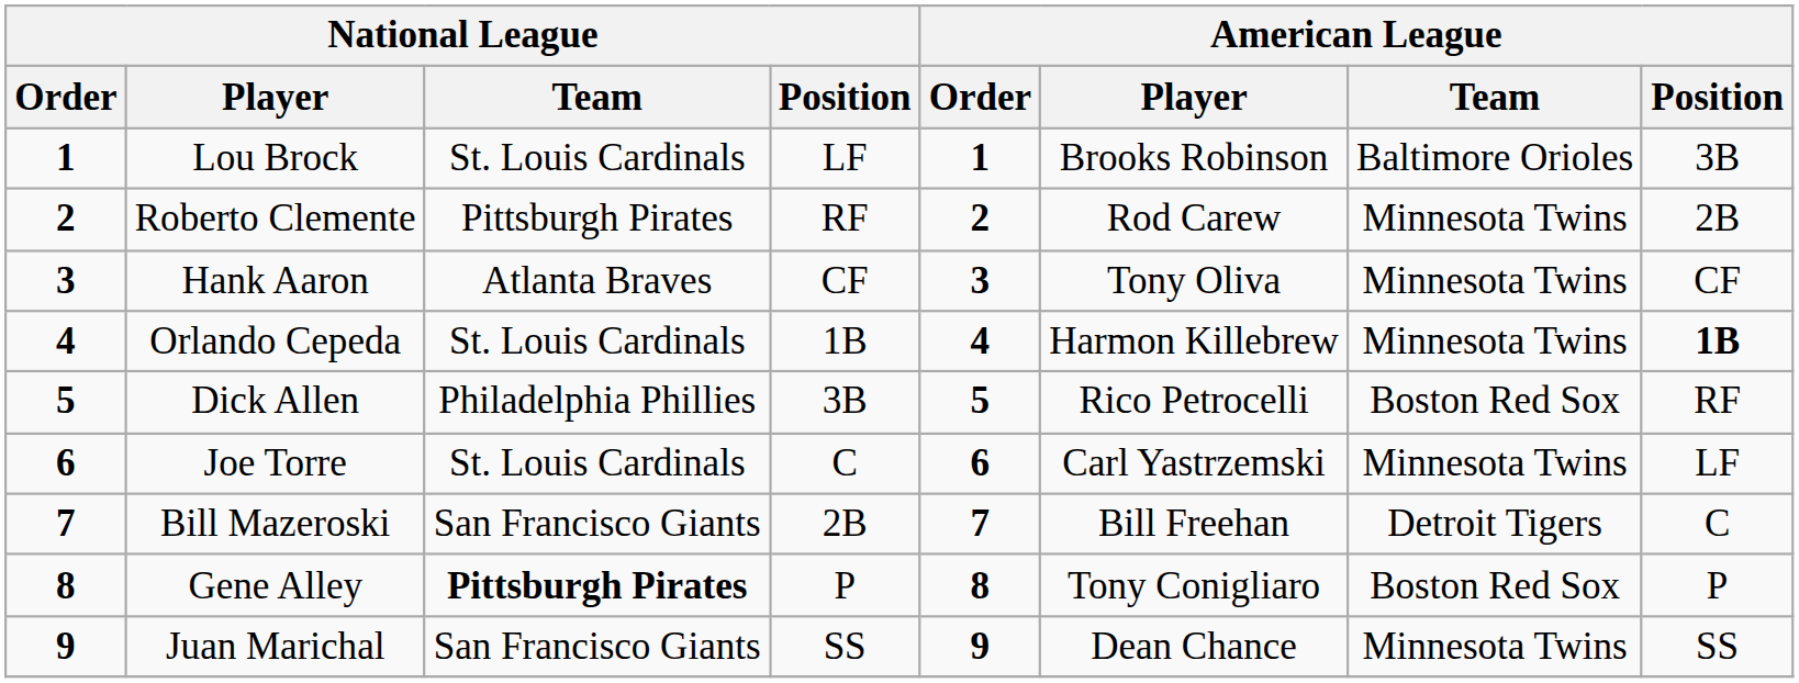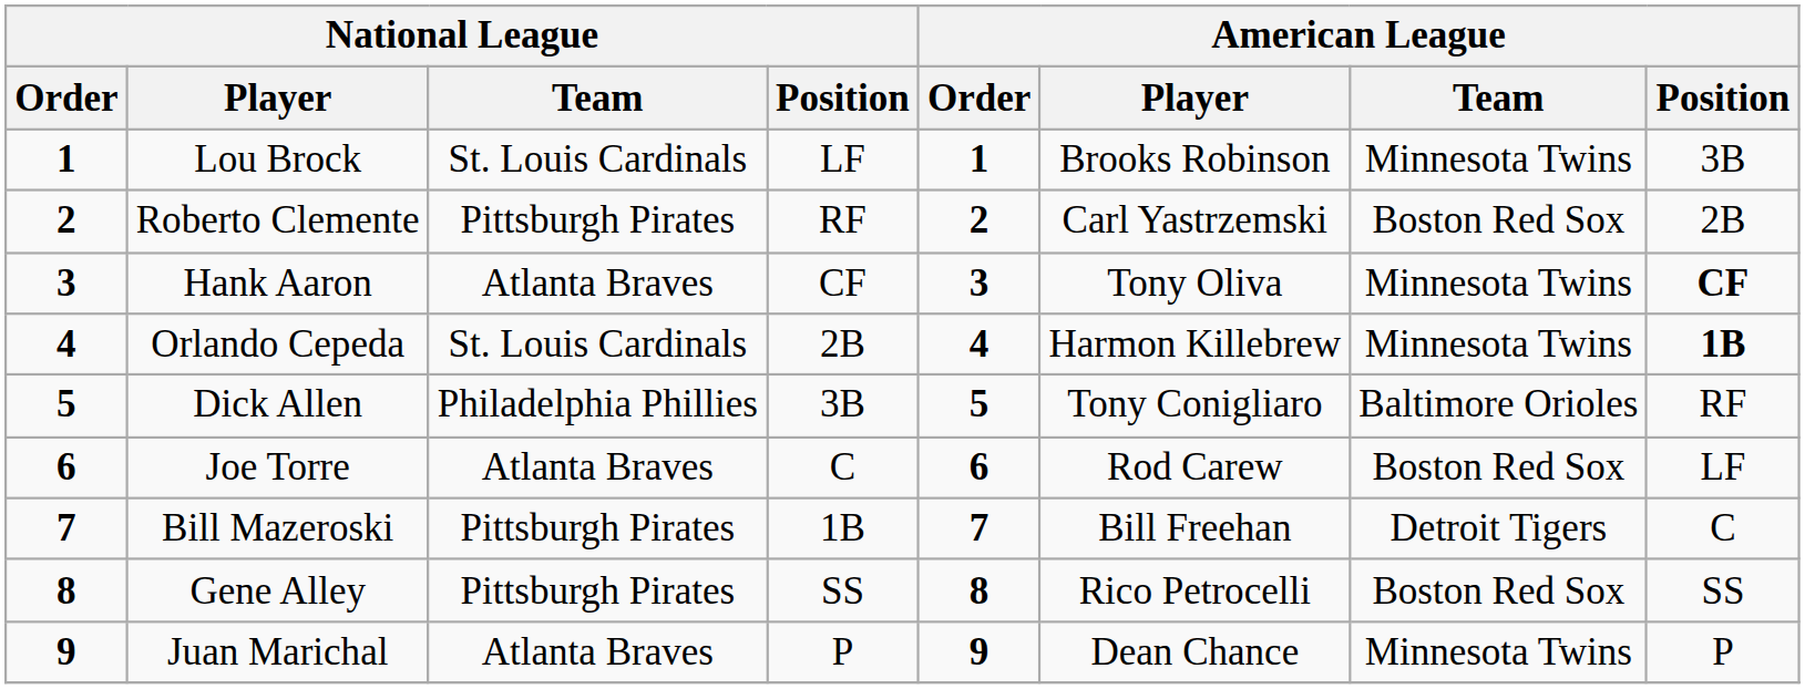 <table class="wikitable" style="font-size: 100%; text-align:center;">
 <tr>
 <th colspan="4">National League</th>
 <th colspan="4">American League</th>
 </tr>
 <tr>
 <th>Order</th>
 <th>Player</th>
 <th>Team</th>
 <th>Position</th>
 <th>Order</th>
 <th>Player</th>
 <th>Team</th>
 <th>Position</th>
 </tr>
 <tr>
 <td><strong>1</strong></td>
 <td>Lou Brock</td>
 <td>St. Louis Cardinals</td>
 <td>LF</td>
 <td><strong>1</strong></td>
 <td>Brooks Robinson</td>
-<td>Baltimore Orioles</td>
+<td>Minnesota Twins</td>
 <td>3B</td>
 </tr>
 <tr>
 <td><strong>2</strong></td>
 <td>Roberto Clemente</td>
 <td>Pittsburgh Pirates</td>
 <td>RF</td>
 <td><strong>2</strong></td>
-<td>Rod Carew</td>
-<td>Minnesota Twins</td>
+<td>Carl Yastrzemski</td>
+<td>Boston Red Sox</td>
 <td>2B</td>
 </tr>
 <tr>
 <td><strong>3</strong></td>
 <td>Hank Aaron</td>
 <td>Atlanta Braves</td>
 <td>CF</td>
 <td><strong>3</strong></td>
 <td>Tony Oliva</td>
 <td>Minnesota Twins</td>
-<td>CF</td>
+<td><strong>CF</strong></td>
 </tr>
 <tr>
 <td><strong>4</strong></td>
 <td>Orlando Cepeda</td>
 <td>St. Louis Cardinals</td>
-<td>1B</td>
+<td>2B</td>
 <td><strong>4</strong></td>
 <td>Harmon Killebrew</td>
 <td>Minnesota Twins</td>
 <td><strong>1B</strong></td>
 </tr>
 <tr>
 <td><strong>5</strong></td>
 <td>Dick Allen</td>
 <td>Philadelphia Phillies</td>
 <td>3B</td>
 <td><strong>5</strong></td>
-<td>Rico Petrocelli</td>
-<td>Boston Red Sox</td>
+<td>Tony Conigliaro</td>
+<td>Baltimore Orioles</td>
 <td>RF</td>
 </tr>
 <tr>
 <td><strong>6</strong></td>
 <td>Joe Torre</td>
-<td>St. Louis Cardinals</td>
+<td>Atlanta Braves</td>
 <td>C</td>
 <td><strong>6</strong></td>
-<td>Carl Yastrzemski</td>
-<td>Minnesota Twins</td>
+<td>Rod Carew</td>
+<td>Boston Red Sox</td>
 <td>LF</td>
 </tr>
 <tr>
 <td><strong>7</strong></td>
 <td>Bill Mazeroski</td>
-<td>San Francisco Giants</td>
-<td>2B</td>
+<td>Pittsburgh Pirates</td>
+<td>1B</td>
 <td><strong>7</strong></td>
 <td>Bill Freehan</td>
 <td>Detroit Tigers</td>
 <td>C</td>
 </tr>
 <tr>
 <td><strong>8</strong></td>
 <td>Gene Alley</td>
-<td><strong>Pittsburgh Pirates</strong></td>
-<td>P</td>
+<td>Pittsburgh Pirates</td>
+<td>SS</td>
 <td><strong>8</strong></td>
-<td>Tony Conigliaro</td>
+<td>Rico Petrocelli</td>
 <td>Boston Red Sox</td>
-<td>P</td>
+<td>SS</td>
 </tr>
 <tr>
 <td><strong>9</strong></td>
 <td>Juan Marichal</td>
-<td>San Francisco Giants</td>
-<td>SS</td>
+<td>Atlanta Braves</td>
+<td>P</td>
 <td><strong>9</strong></td>
 <td>Dean Chance</td>
 <td>Minnesota Twins</td>
-<td>SS</td>
+<td>P</td>
 </tr>
 <tr>
 </tr>
 </table>
